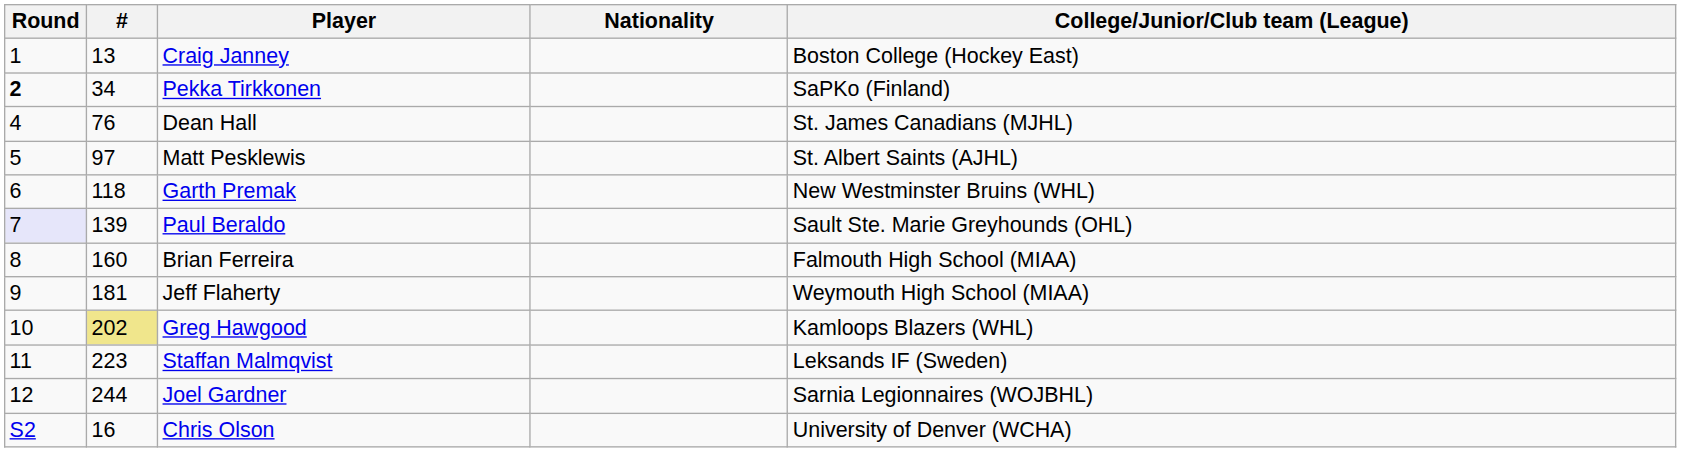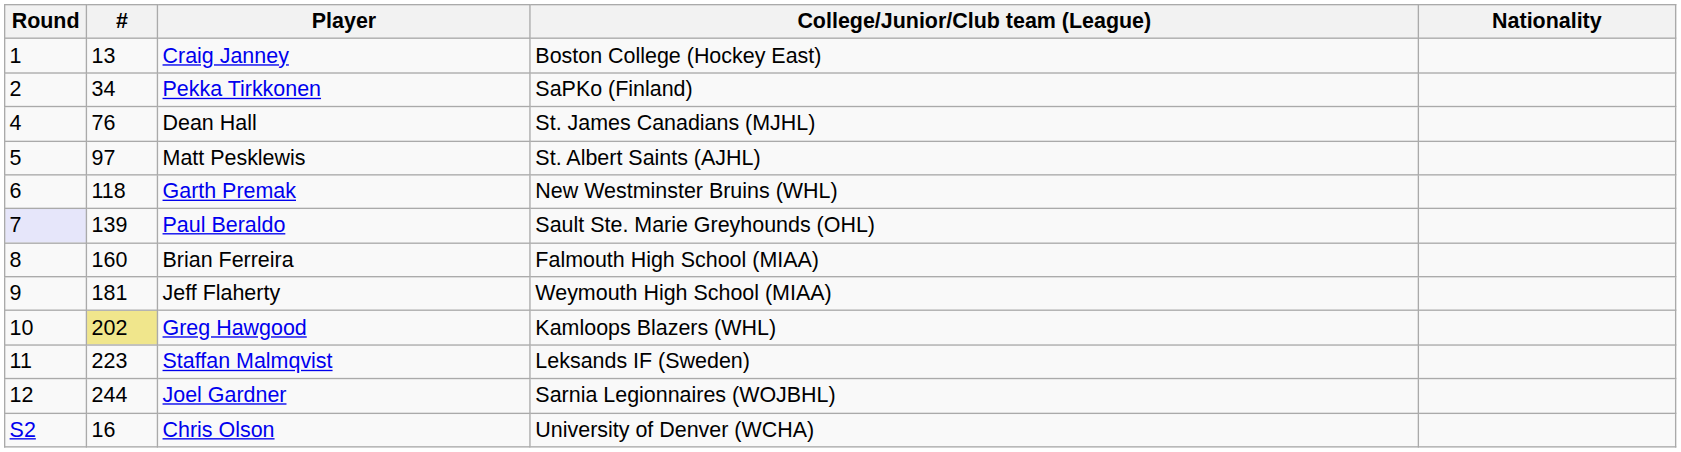 <table class="wikitable">
 <tr align="center">
 <th bgcolor="#DDDDFF" width="4.0%">Round</th>
 <th bgcolor="#DDDDFF" width="4.0%">#</th>
 <th bgcolor="#DDDDFF" width="21.0%">Player</th>
+<th bgcolor="#DDDDFF" width="50.0%">College/Junior/Club team (League)</th>
 <th bgcolor="#DDDDFF" width="14.5%">Nationality</th>
-<th bgcolor="#DDDDFF" width="50.0%">College/Junior/Club team (League)</th>
 </tr>
 <tr>
 <td>1</td>
 <td>13</td>
 <td><a href='#'>Craig Janney</a></td>
+<td>Boston College (Hockey East)</td>
 <td></td>
-<td>Boston College (Hockey East)</td>
 </tr>
 <tr>
-<td><strong>2</strong></td>
+<td>2</td>
 <td>34</td>
 <td><a href='#'>Pekka Tirkkonen</a></td>
+<td>SaPKo (Finland)</td>
 <td></td>
-<td>SaPKo (Finland)</td>
 </tr>
 <tr>
 <td>4</td>
 <td>76</td>
 <td>Dean Hall</td>
+<td>St. James Canadians (MJHL)</td>
 <td></td>
-<td>St. James Canadians (MJHL)</td>
 </tr>
 <tr>
 <td>5</td>
 <td>97</td>
 <td>Matt Pesklewis</td>
+<td>St. Albert Saints (AJHL)</td>
 <td></td>
-<td>St. Albert Saints (AJHL)</td>
 </tr>
 <tr>
 <td>6</td>
 <td>118</td>
 <td><a href='#'>Garth Premak</a></td>
+<td>New Westminster Bruins (WHL)</td>
 <td></td>
-<td>New Westminster Bruins (WHL)</td>
 </tr>
 <tr>
 <td style="background: lavender;">7</td>
 <td>139</td>
 <td><a href='#'>Paul Beraldo</a></td>
+<td>Sault Ste. Marie Greyhounds (OHL)</td>
 <td></td>
-<td>Sault Ste. Marie Greyhounds (OHL)</td>
 </tr>
 <tr>
 <td>8</td>
 <td>160</td>
 <td>Brian Ferreira</td>
+<td>Falmouth High School (MIAA)</td>
 <td></td>
-<td>Falmouth High School (MIAA)</td>
 </tr>
 <tr>
 <td>9</td>
 <td>181</td>
 <td>Jeff Flaherty</td>
+<td>Weymouth High School (MIAA)</td>
 <td></td>
-<td>Weymouth High School (MIAA)</td>
 </tr>
 <tr>
 <td>10</td>
 <td style="background: khaki;">202</td>
 <td><a href='#'>Greg Hawgood</a></td>
+<td>Kamloops Blazers (WHL)</td>
 <td></td>
-<td>Kamloops Blazers (WHL)</td>
 </tr>
 <tr>
 <td>11</td>
 <td>223</td>
 <td><a href='#'>Staffan Malmqvist</a></td>
+<td>Leksands IF (Sweden)</td>
 <td></td>
-<td>Leksands IF (Sweden)</td>
 </tr>
 <tr>
 <td>12</td>
 <td>244</td>
 <td><a href='#'>Joel Gardner</a></td>
+<td>Sarnia Legionnaires (WOJBHL)</td>
 <td></td>
-<td>Sarnia Legionnaires (WOJBHL)</td>
 </tr>
 <tr>
 <td><a href='#'>S2</a></td>
 <td>16</td>
 <td><a href='#'>Chris Olson</a></td>
+<td>University of Denver (WCHA)</td>
 <td></td>
-<td>University of Denver (WCHA)</td>
 </tr>
 </table>
